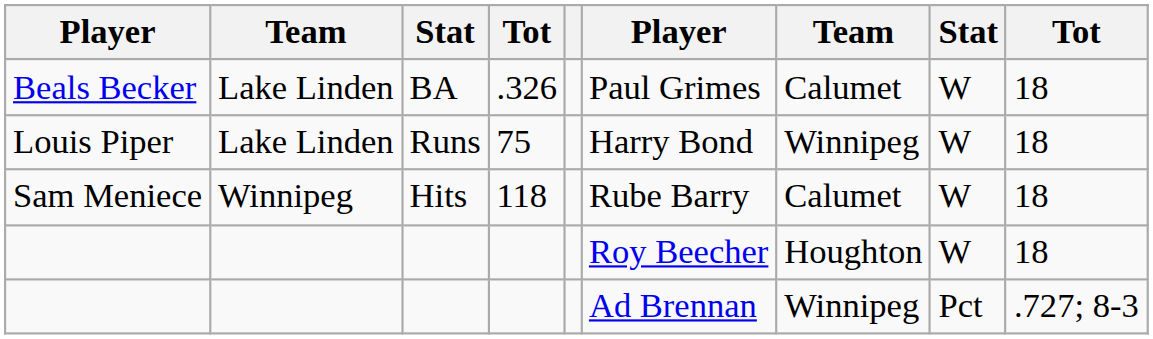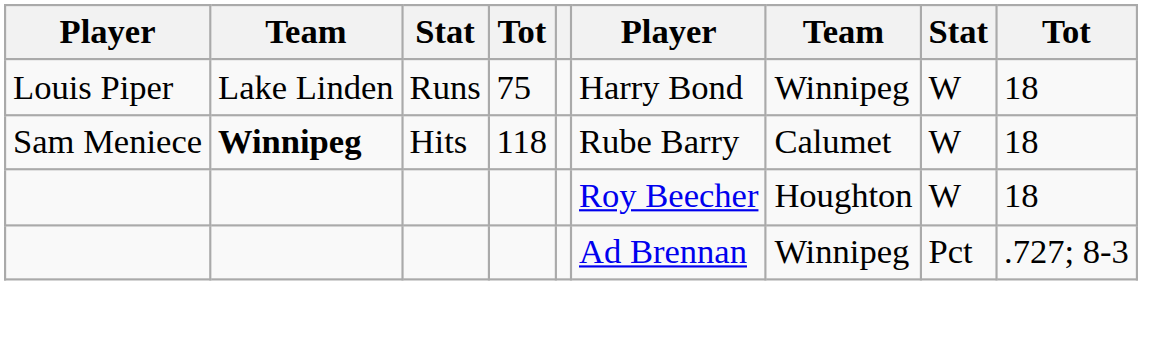 <table class="wikitable">
 <tr>
 <th>Player</th>
 <th>Team</th>
 <th>Stat</th>
 <th>Tot</th>
 <th></th>
 <th>Player</th>
 <th>Team</th>
 <th>Stat</th>
 <th>Tot</th>
-</tr>
-<tr>
-<td><a href='#'>Beals Becker</a></td>
-<td>Lake Linden</td>
-<td>BA</td>
-<td>.326</td>
-<td></td>
-<td>Paul Grimes</td>
-<td>Calumet</td>
-<td>W</td>
-<td>18</td>
 </tr>
 <tr>
 <td>Louis Piper</td>
 <td>Lake Linden</td>
 <td>Runs</td>
 <td>75</td>
 <td></td>
 <td>Harry Bond</td>
 <td>Winnipeg</td>
 <td>W</td>
 <td>18</td>
 </tr>
 <tr>
 <td>Sam Meniece</td>
-<td>Winnipeg</td>
+<td><strong>Winnipeg</strong></td>
 <td>Hits</td>
 <td>118</td>
 <td></td>
 <td>Rube Barry</td>
 <td>Calumet</td>
 <td>W</td>
 <td>18</td>
 </tr>
 <tr>
 <td></td>
 <td></td>
 <td></td>
 <td></td>
 <td></td>
 <td><a href='#'>Roy Beecher</a></td>
 <td>Houghton</td>
 <td>W</td>
 <td>18</td>
 </tr>
 <tr>
 <td></td>
 <td></td>
 <td></td>
 <td></td>
 <td></td>
 <td><a href='#'>Ad Brennan</a></td>
 <td>Winnipeg</td>
 <td>Pct</td>
 <td>.727; 8-3</td>
 </tr>
 </table>
